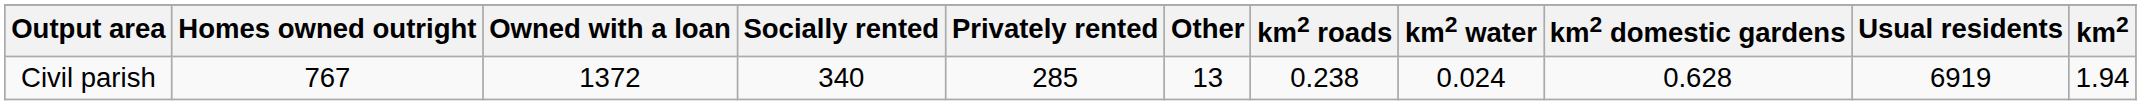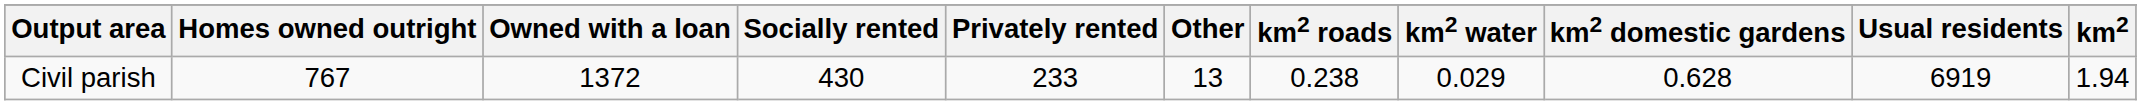 <table class="wikitable">
 <tr>
 </tr>
 <tr>
 <th>Output area</th>
 <th>Homes owned outright</th>
 <th>Owned with a loan</th>
 <th>Socially rented</th>
 <th>Privately rented</th>
 <th>Other</th>
 <th>km<sup>2</sup> roads</th>
 <th>km<sup>2</sup> water</th>
 <th>km<sup>2</sup>  domestic gardens</th>
 <th>Usual residents</th>
 <th>km<sup>2</sup></th>
 </tr>
 <tr align=center>
 <td>Civil parish</td>
 <td>767</td>
 <td>1372</td>
-<td>340</td>
-<td>285</td>
+<td>430</td>
+<td>233</td>
 <td>13</td>
 <td>0.238</td>
-<td>0.024</td>
+<td>0.029</td>
 <td>0.628</td>
 <td>6919</td>
 <td>1.94</td>
 </tr>
 </table>
